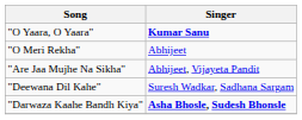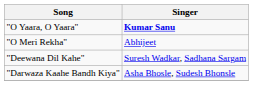 <table class="wikitable" style="font-size:95%;">
 <tr>
 <th>Song</th>
 <th>Singer</th>
 </tr>
 <tr>
 <td>"O Yaara, O Yaara"</td>
 <td><strong><a href='#'>Kumar Sanu</a></strong></td>
 </tr>
 <tr>
 <td>"O Meri Rekha"</td>
 <td><a href='#'>Abhijeet</a></td>
 </tr>
 <tr>
-<td>"Are Jaa Mujhe Na Sikha"</td>
-<td><a href='#'>Abhijeet</a>, <a href='#'>Vijayeta Pandit</a></td>
-</tr>
-<tr>
 <td>"Deewana Dil Kahe"</td>
 <td><a href='#'>Suresh Wadkar</a>, <a href='#'>Sadhana Sargam</a></td>
 </tr>
 <tr>
 <td>"Darwaza Kaahe Bandh Kiya"</td>
-<td><strong><a href='#'>Asha Bhosle</a>, <a href='#'>Sudesh Bhonsle</a></strong></td>
+<td><a href='#'>Asha Bhosle</a>, <a href='#'>Sudesh Bhonsle</a></td>
 </tr>
 <tr>
 </tr>
 </table>
